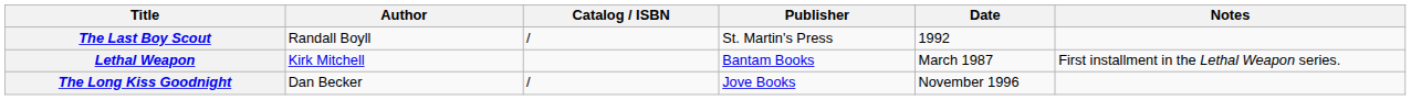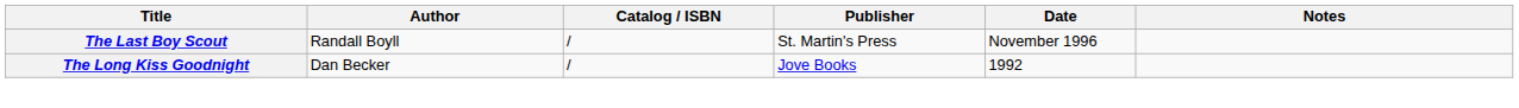 <table class="wikitable sortable" style="width:100%;">
 <tr>
 <th width=20%>Title</th>
 <th width=17%>Author</th>
 <th width=14%>Catalog / ISBN</th>
 <th width=14%>Publisher</th>
 <th width=10%>Date</th>
 <th width=25%>Notes</th>
 </tr>
 <tr>
 <th><em><a href='#'>The Last Boy Scout</a></em></th>
 <td>Randall Boyll</td>
 <td> / </td>
 <td>St. Martin's Press</td>
-<td>1992</td>
+<td>November 1996</td>
 <td></td>
-</tr>
-<tr>
-<th><em><a href='#'>Lethal Weapon</a></em></th>
-<td><a href='#'>Kirk Mitchell</a></td>
-<td></td>
-<td><a href='#'>Bantam Books</a></td>
-<td>March 1987</td>
-<td>First installment in the <em>Lethal Weapon</em> series.</td>
 </tr>
 <tr>
 <th><em><a href='#'>The Long Kiss Goodnight</a></em></th>
 <td>Dan Becker</td>
 <td> / </td>
 <td><a href='#'>Jove Books</a></td>
-<td>November 1996</td>
+<td>1992</td>
 <td></td>
 </tr>
 </table>
